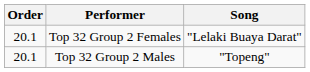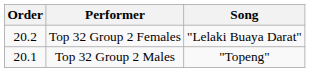 <table class="wikitable" style="text-align:center;">
 <tr>
 <th>Order</th>
 <th>Performer</th>
 <th>Song</th>
 </tr>
 <tr>
-<td>20.1</td>
+<td>20.2</td>
 <td>Top 32 Group 2 Females <br></td>
 <td>"Lelaki Buaya Darat"</td>
 </tr>
 <tr>
 <td>20.1</td>
 <td>Top 32 Group 2 Males <br></td>
 <td>"Topeng"</td>
 </tr>
 </table>
